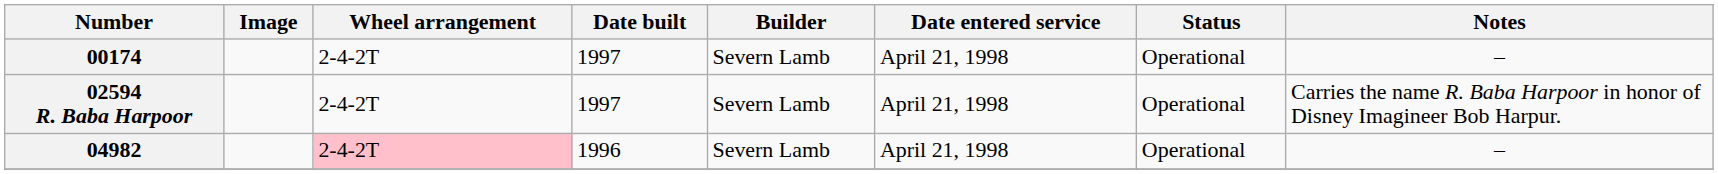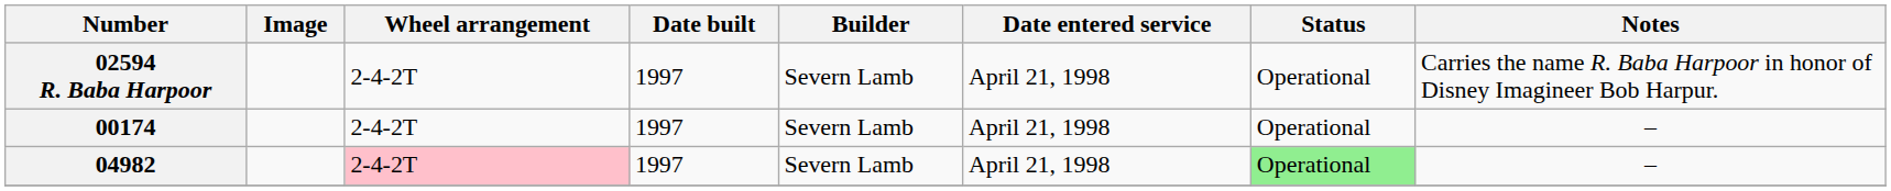 <table Class="wikitable plainrowheaders">
 <tr>
 <th scope="col">Number</th>
 <th scope="col">Image</th>
 <th scope="col">Wheel arrangement</th>
 <th scope="col">Date built</th>
 <th scope="col">Builder</th>
 <th scope="col">Date entered service</th>
 <th scope="col">Status</th>
 <th scope="col" style="width:25%;">Notes</th>
 </tr>
 <tr>
+<th scope="row">02594<br><em>R. Baba Harpoor</em></th>
+<td></td>
+<td>2-4-2T</td>
+<td>1997</td>
+<td>Severn Lamb</td>
+<td>April 21, 1998</td>
+<td>Operational</td>
+<td>Carries the name <em>R. Baba Harpoor</em> in honor of Disney Imagineer Bob Harpur.</td>
+</tr>
+<tr>
 <th scope="row">00174</th>
 <td></td>
 <td>2-4-2T</td>
 <td>1997</td>
 <td>Severn Lamb</td>
 <td>April 21, 1998</td>
 <td>Operational</td>
 <td style="text-align:center;">–</td>
 </tr>
 <tr>
-<th scope="row">02594<br><em>R. Baba Harpoor</em></th>
+<th scope="row">04982</th>
 <td></td>
-<td>2-4-2T</td>
+<td style="background: pink;">2-4-2T</td>
 <td>1997</td>
 <td>Severn Lamb</td>
 <td>April 21, 1998</td>
-<td>Operational</td>
-<td>Carries the name <em>R. Baba Harpoor</em> in honor of Disney Imagineer Bob Harpur.</td>
-</tr>
-<tr>
-<th scope="row">04982</th>
-<td></td>
-<td style="background: pink;">2-4-2T</td>
-<td>1996</td>
-<td>Severn Lamb</td>
-<td>April 21, 1998</td>
-<td>Operational</td>
+<td style="background: lightgreen;">Operational</td>
 <td style="text-align:center;">–</td>
 </tr>
 <tr>
 </tr>
 </table>
